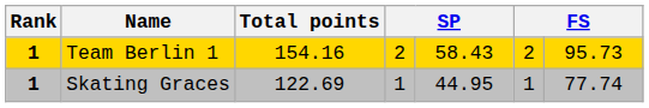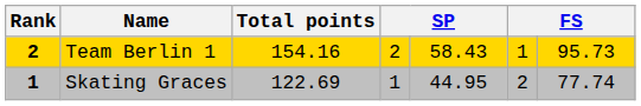 <table class="wikitable sortable">
 <tr>
 <th>Rank</th>
 <th>Name</th>
 <th>Total points</th>
 <th colspan="2" width="80px"><a href='#'>SP</a></th>
 <th colspan="2" width="80px"><a href='#'>FS</a></th>
 </tr>
 <tr bgcolor="gold">
-<td align="center"><strong>1</strong></td>
+<td align="center"><strong>2</strong></td>
 <td>Team Berlin 1</td>
 <td align="center">154.16</td>
 <td align="center">2</td>
 <td align="center">58.43</td>
-<td align="center">2</td>
+<td align="center">1</td>
 <td align="center">95.73</td>
 </tr>
 <tr bgcolor="silver">
 <td align="center"><strong>1</strong></td>
 <td>Skating Graces</td>
 <td align="center">122.69</td>
 <td align="center">1</td>
 <td align="center">44.95</td>
-<td align="center">1</td>
+<td align="center">2</td>
 <td align="center">77.74</td>
 </tr>
 </table>
